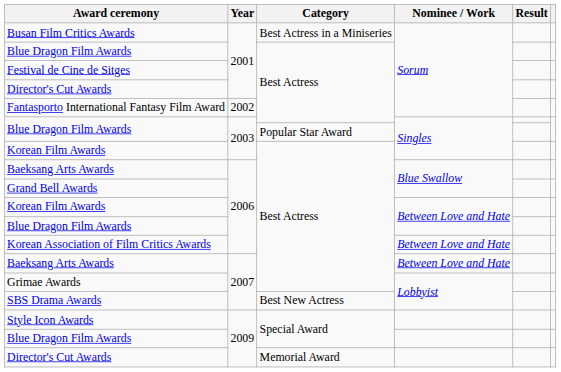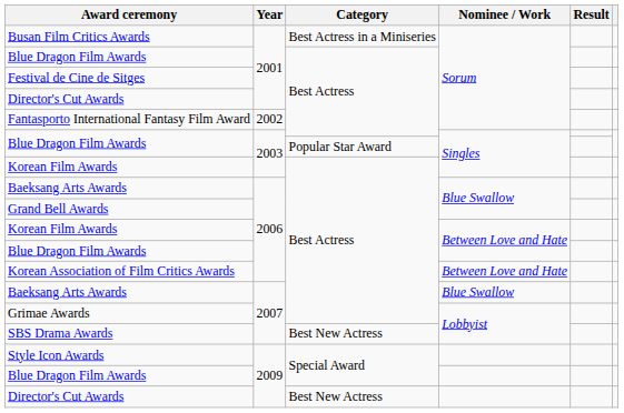 <table class="wikitable">
 <tr>
 <th scope="col">Award ceremony</th>
 <th scope="col">Year</th>
 <th scope="col">Category</th>
 <th scope="col">Nominee / Work</th>
 <th scope="col">Result</th>
 <th scope="col"></th>
 </tr>
 <tr>
 <td><a href='#'>Busan Film Critics Awards</a></td>
 <td rowspan="4">2001</td>
 <td>Best Actress in a Miniseries</td>
 <td rowspan="5"><em><a href='#'>Sorum</a></em></td>
 <td></td>
 <td></td>
 </tr>
 <tr>
 <td><a href='#'>Blue Dragon Film Awards</a></td>
 <td rowspan="5">Best Actress</td>
 <td></td>
 <td></td>
 </tr>
 <tr>
 <td><a href='#'>Festival de Cine de Sitges</a></td>
 <td></td>
 <td></td>
 </tr>
 <tr>
 <td><a href='#'>Director's Cut Awards</a></td>
 <td></td>
 <td></td>
 </tr>
 <tr>
 <td><a href='#'>Fantasporto</a> International Fantasy Film Award</td>
 <td>2002</td>
 <td></td>
 <td></td>
 </tr>
 <tr>
 <td rowspan="2"><a href='#'>Blue Dragon Film Awards</a></td>
 <td rowspan="3">2003</td>
 <td rowspan="3"><em><a href='#'>Singles</a></em></td>
 <td></td>
 <td rowspan="2"></td>
 </tr>
 <tr>
 <td>Popular Star Award</td>
 <td></td>
 </tr>
 <tr>
 <td><a href='#'>Korean Film Awards</a></td>
 <td rowspan="8">Best Actress</td>
 <td></td>
 <td></td>
 </tr>
 <tr>
 <td><a href='#'>Baeksang Arts Awards</a></td>
 <td rowspan="5">2006</td>
 <td rowspan="2"><em><a href='#'>Blue Swallow</a></em></td>
 <td></td>
 <td></td>
 </tr>
 <tr>
 <td><a href='#'>Grand Bell Awards</a></td>
 <td></td>
 <td></td>
 </tr>
 <tr>
 <td><a href='#'>Korean Film Awards</a></td>
 <td rowspan="2"><em><a href='#'>Between Love and Hate</a></em></td>
 <td></td>
 <td></td>
 </tr>
 <tr>
 <td><a href='#'>Blue Dragon Film Awards</a></td>
 <td></td>
 <td></td>
 </tr>
 <tr>
 <td><a href='#'>Korean Association of Film Critics Awards</a></td>
 <td><em><a href='#'>Between Love and Hate</a></em></td>
 <td></td>
 <td></td>
 </tr>
 <tr>
 <td><a href='#'>Baeksang Arts Awards</a></td>
 <td rowspan="3">2007</td>
-<td><em><a href='#'>Between Love and Hate</a></em></td>
+<td><em><a href='#'>Blue Swallow</a></em></td>
 <td></td>
 <td></td>
 </tr>
 <tr>
 <td>Grimae Awards</td>
 <td rowspan="2"><em><a href='#'>Lobbyist</a></em></td>
 <td></td>
 <td></td>
 </tr>
 <tr>
 <td><a href='#'>SBS Drama Awards</a></td>
 <td>Best New Actress</td>
 <td></td>
 <td></td>
 </tr>
 <tr>
 <td><a href='#'>Style Icon Awards</a></td>
 <td rowspan="3">2009</td>
 <td rowspan="2">Special Award</td>
 <td></td>
 <td></td>
 <td></td>
 </tr>
 <tr>
 <td><a href='#'>Blue Dragon Film Awards</a></td>
 <td></td>
 <td></td>
 <td></td>
 </tr>
 <tr>
 <td><a href='#'>Director's Cut Awards</a></td>
-<td>Memorial Award</td>
+<td>Best New Actress</td>
 <td></td>
 <td></td>
 <td></td>
 </tr>
 </table>
